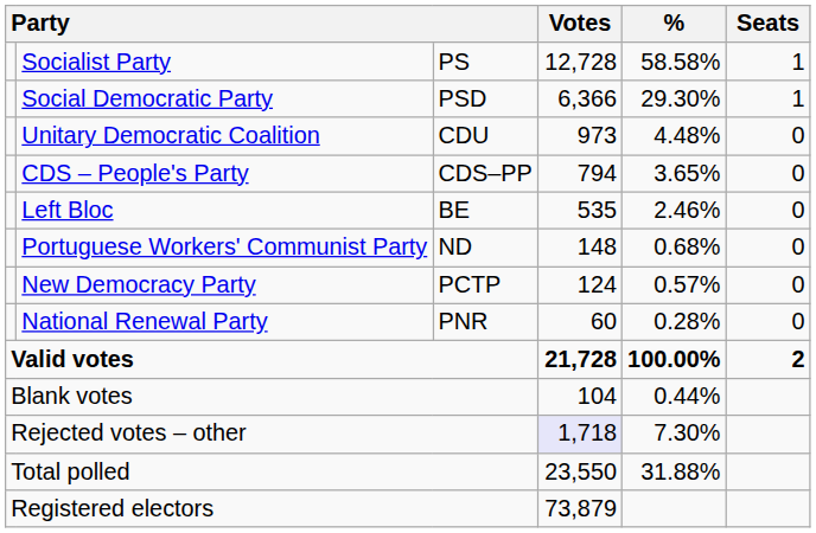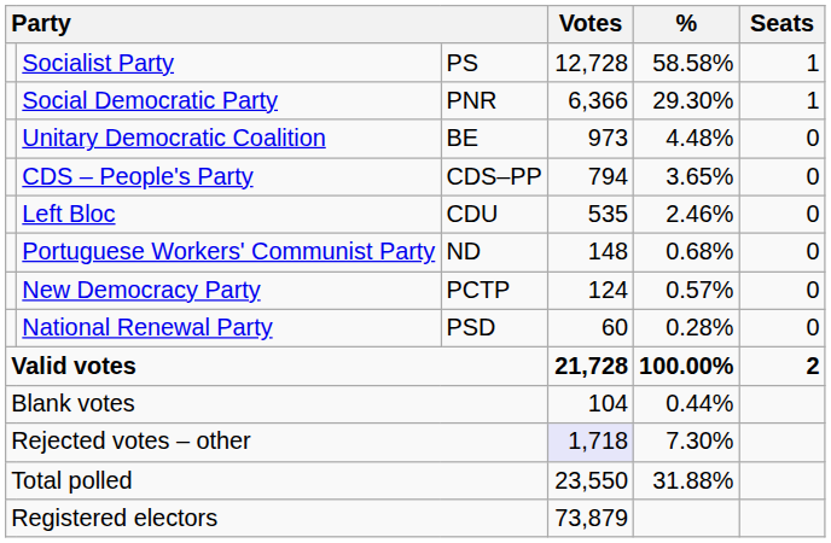 <table class="wikitable" border="1" style="text-align:right;">
 <tr>
 <th style="text-align:left;" colspan=3>Party</th>
 <th align=center width="50">Votes</th>
 <th align=center width="50">%</th>
 <th align=center width="50">Seats</th>
 </tr>
 <tr>
 <td></td>
 <td align=left><a href='#'>Socialist Party</a></td>
 <td align=left>PS</td>
 <td>12,728</td>
 <td>58.58%</td>
 <td>1</td>
 </tr>
 <tr>
 <td></td>
 <td align=left><a href='#'>Social Democratic Party</a></td>
-<td align=left>PSD</td>
+<td align=left>PNR</td>
 <td>6,366</td>
 <td>29.30%</td>
 <td>1</td>
 </tr>
 <tr>
 <td></td>
 <td align=left style="white-space: nowrap;"><a href='#'>Unitary Democratic Coalition</a></td>
-<td align=left>CDU</td>
+<td align=left>BE</td>
 <td>973</td>
 <td>4.48%</td>
 <td>0</td>
 </tr>
 <tr>
 <td></td>
 <td align=left><a href='#'>CDS – People's Party</a></td>
 <td align=left style="white-space: nowrap;">CDS–PP</td>
 <td>794</td>
 <td>3.65%</td>
 <td>0</td>
 </tr>
 <tr>
 <td></td>
 <td align=left><a href='#'>Left Bloc</a></td>
-<td align=left>BE</td>
+<td align=left>CDU</td>
 <td>535</td>
 <td>2.46%</td>
 <td>0</td>
 </tr>
 <tr>
 <td></td>
 <td align=left><a href='#'>Portuguese Workers' Communist Party</a></td>
 <td align=left>ND</td>
 <td>148</td>
 <td>0.68%</td>
 <td>0</td>
 </tr>
 <tr>
 <td></td>
 <td align=left><a href='#'>New Democracy Party</a></td>
 <td align=left>PCTP</td>
 <td>124</td>
 <td>0.57%</td>
 <td>0</td>
 </tr>
 <tr>
 <td></td>
 <td align=left><a href='#'>National Renewal Party</a></td>
-<td align=left>PNR</td>
+<td align=left>PSD</td>
 <td>60</td>
 <td>0.28%</td>
 <td>0</td>
 </tr>
 <tr style="font-weight:bold">
 <td align=left colspan=3>Valid votes</td>
 <td>21,728</td>
 <td>100.00%</td>
 <td>2</td>
 </tr>
 <tr>
 <td align=left colspan=3>Blank votes</td>
 <td>104</td>
 <td>0.44%</td>
 <td></td>
 </tr>
 <tr>
 <td align=left colspan=3>Rejected votes – other</td>
 <td style="background: lavender;">1,718</td>
 <td>7.30%</td>
 <td></td>
 </tr>
 <tr>
 <td align=left colspan=3>Total polled</td>
 <td>23,550</td>
 <td>31.88%</td>
 <td></td>
 </tr>
 <tr>
 <td align=left colspan=3>Registered electors</td>
 <td>73,879</td>
 <td></td>
 <td></td>
 </tr>
 </table>
